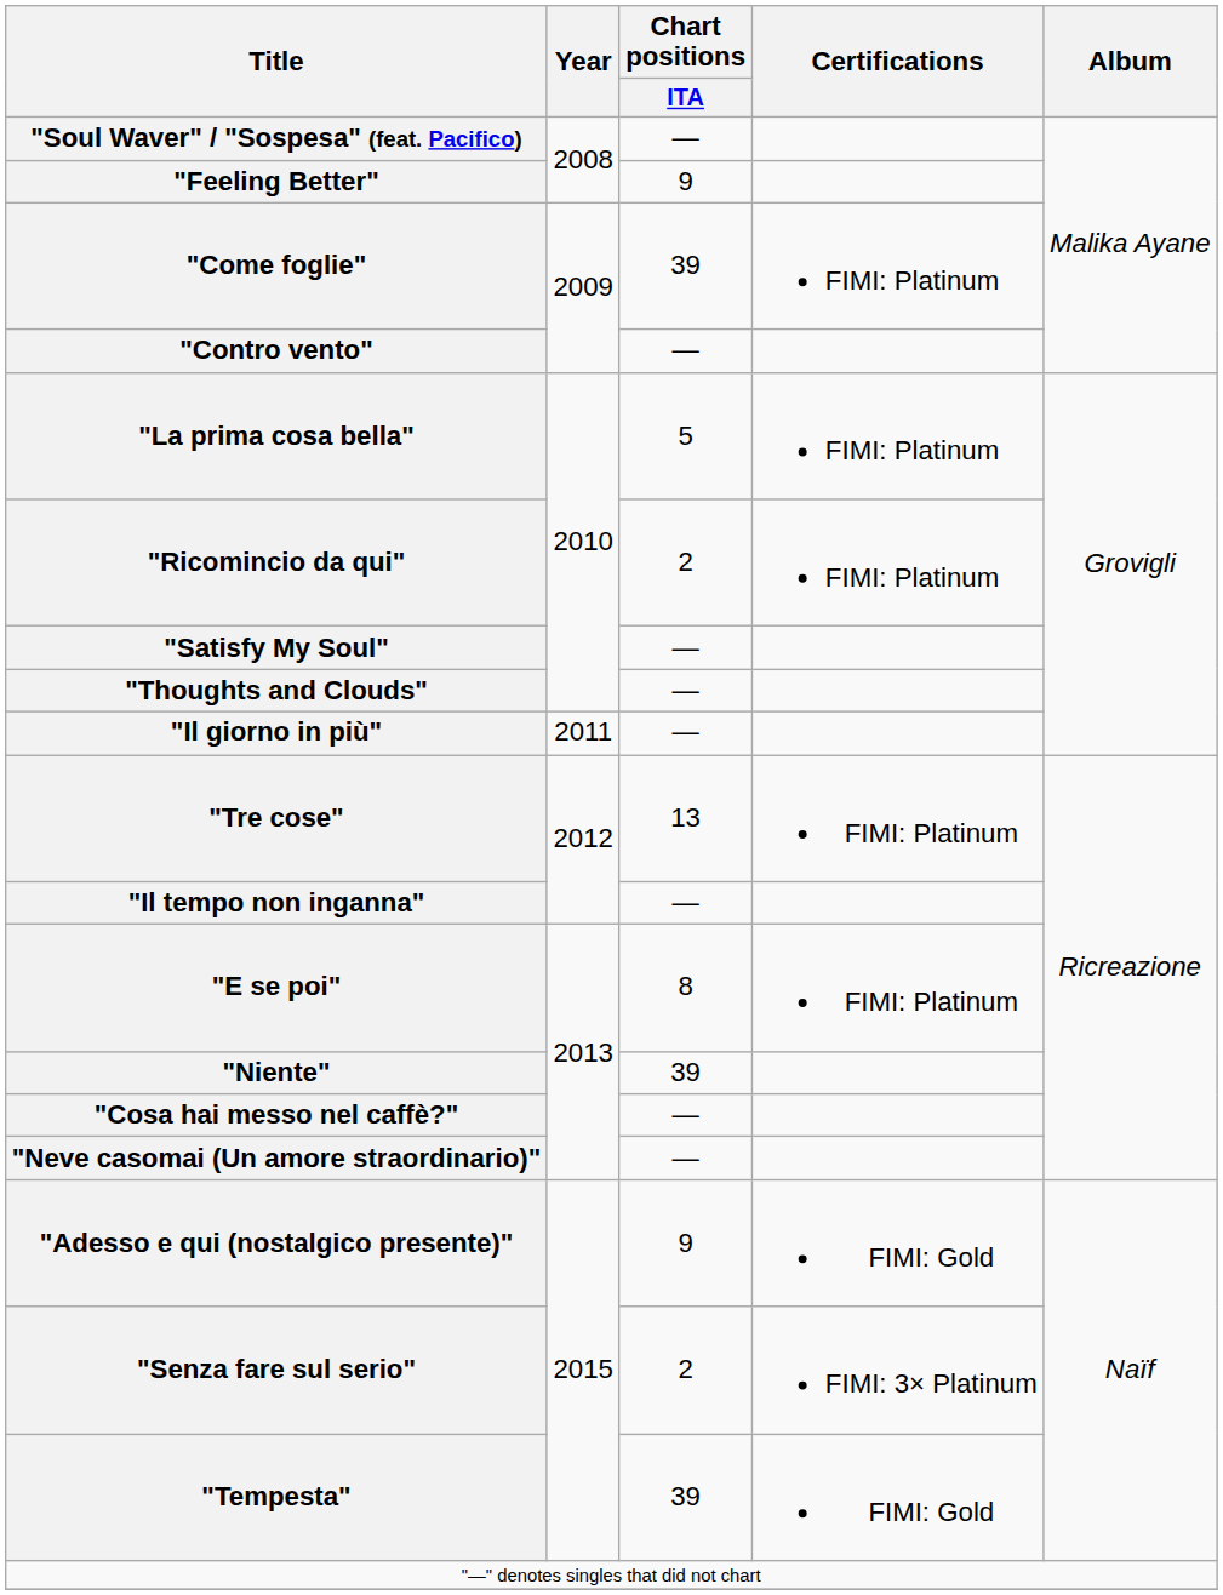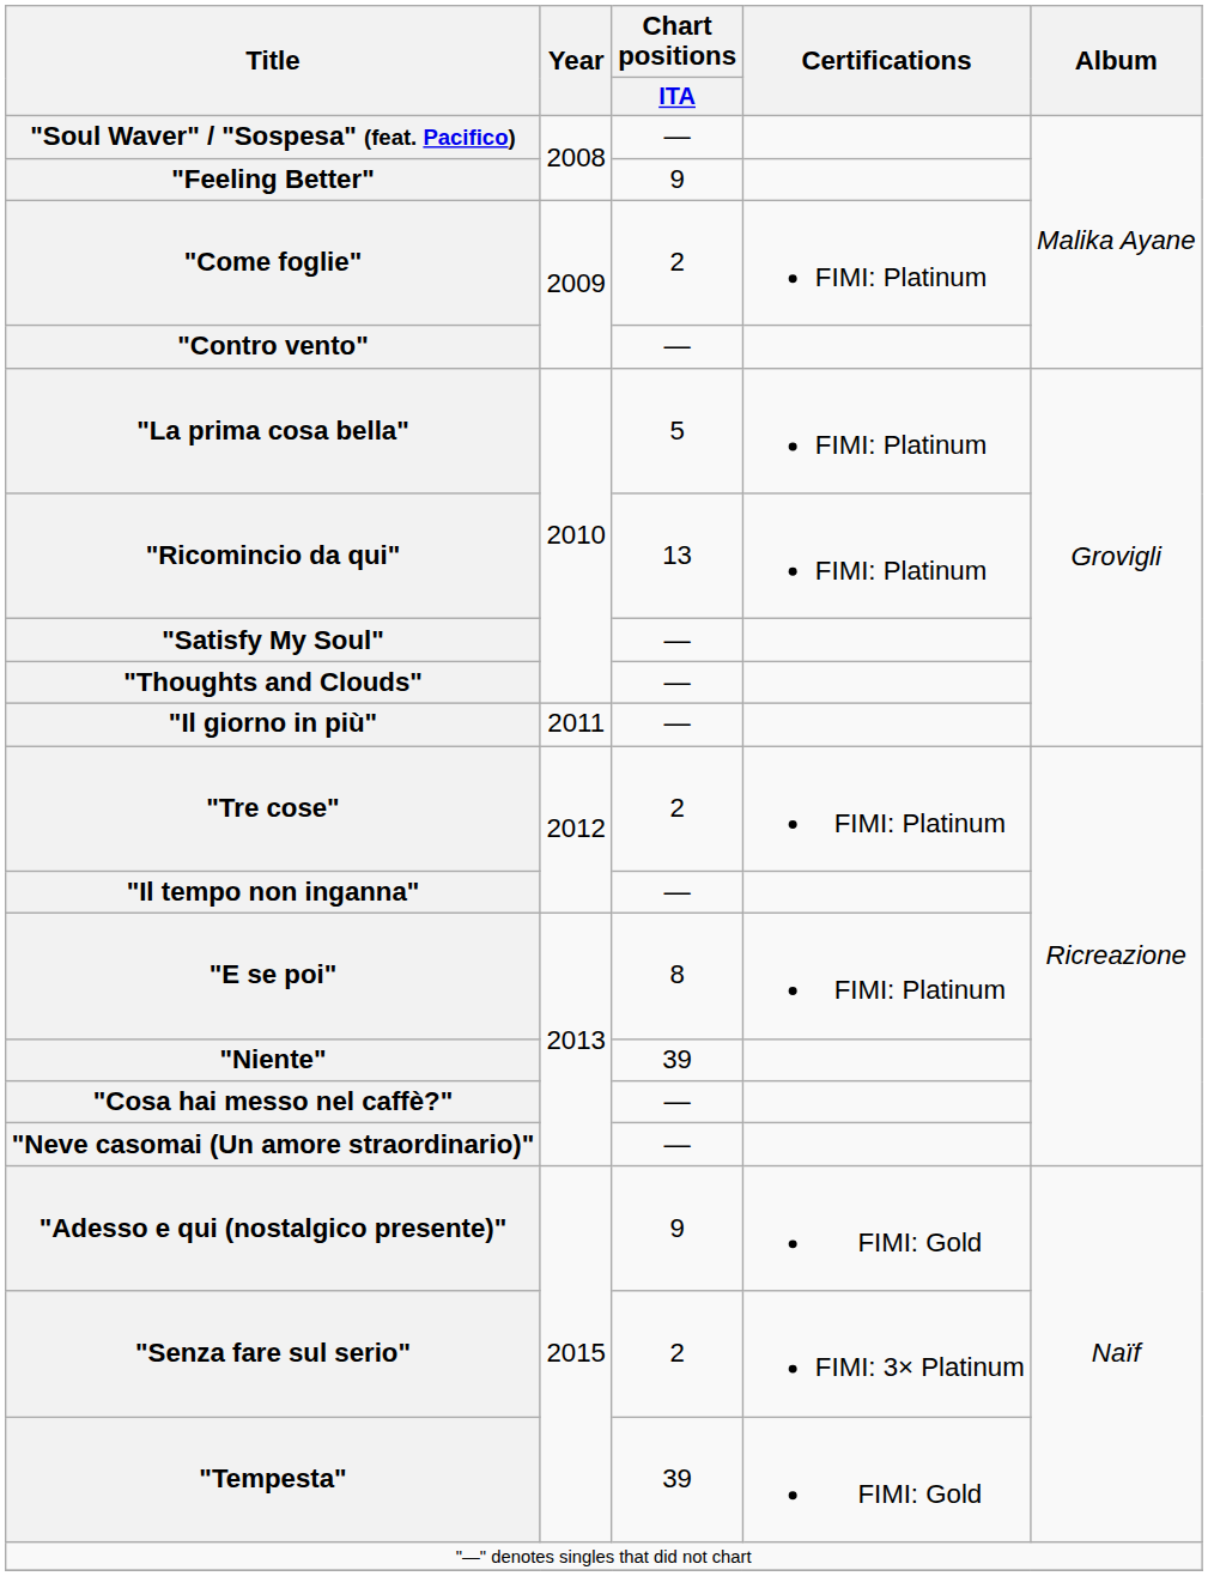 <table class="wikitable plainrowheaders" style="text-align:center;">
 <tr>
 <th rowspan="2">Title</th>
 <th rowspan="2">Year</th>
 <th colspan="1">Chart positions</th>
 <th rowspan="2">Certifications</th>
 <th rowspan="2">Album</th>
 </tr>
 <tr>
 <th scope="col" style="width:3em;font-size:90%;"><a href='#'>ITA</a><br></th>
 </tr>
 <tr>
 <th scope="row">"Soul Waver" / "Sospesa" <small>(feat. <a href='#'>Pacifico</a>)</small></th>
 <td rowspan="2">2008</td>
 <td>—</td>
 <td style="text-align:left;"></td>
 <td rowspan="4"><em>Malika Ayane</em></td>
 </tr>
 <tr>
 <th scope="row">"Feeling Better"</th>
 <td>9</td>
 <td style="text-align:left;"></td>
 </tr>
 <tr>
 <th scope="row">"Come foglie"</th>
 <td rowspan="2">2009</td>
-<td>39</td>
+<td align="center">2</td>
 <td style="text-align:left;"><br><ul><li>FIMI: Platinum</li></ul></td>
 </tr>
 <tr>
 <th scope="row">"Contro vento"</th>
 <td>—</td>
 <td style="text-align:left;"></td>
 </tr>
 <tr>
 <th scope="row">"La prima cosa bella"</th>
 <td rowspan="4">2010</td>
 <td>5</td>
 <td style="text-align:left;"><br><ul><li>FIMI: Platinum</li></ul></td>
 <td rowspan="5"><em>Grovigli</em></td>
 </tr>
 <tr>
 <th scope="row">"Ricomincio da qui"</th>
-<td>2</td>
+<td>13</td>
 <td style="text-align:left;"><br><ul><li>FIMI: Platinum</li></ul></td>
 </tr>
 <tr>
 <th scope="row">"Satisfy My Soul"</th>
 <td>—</td>
 <td style="text-align:left;"></td>
 </tr>
 <tr>
 <th scope="row">"Thoughts and Clouds"</th>
 <td>—</td>
 <td style="text-align:left;"></td>
 </tr>
 <tr>
 <th scope="row">"Il giorno in più"</th>
 <td>2011</td>
 <td>—</td>
 <td style="text-align:left;"></td>
 </tr>
 <tr>
 <th scope="row">"Tre cose"</th>
 <td rowspan="2">2012</td>
-<td>13</td>
+<td>2</td>
 <td style="text-align:center;"><br><ul><li>FIMI: Platinum</li></ul></td>
 <td rowspan="6"><em>Ricreazione</em></td>
 </tr>
 <tr>
 <th scope="row">"Il tempo non inganna"</th>
 <td>—</td>
 <td></td>
 </tr>
 <tr>
 <th scope="row">"E se poi"</th>
 <td rowspan="4">2013</td>
 <td>8</td>
 <td><br><ul><li>FIMI: Platinum</li></ul></td>
 </tr>
 <tr>
 <th scope="row">"Niente"</th>
 <td>39</td>
 <td></td>
 </tr>
 <tr>
 <th scope="row">"Cosa hai messo nel caffè?"</th>
 <td>—</td>
 <td></td>
 </tr>
 <tr>
 <th scope="row">"Neve casomai (Un amore straordinario)"</th>
 <td>—</td>
 <td></td>
 </tr>
 <tr>
 <th scope="row">"Adesso e qui (nostalgico presente)"</th>
 <td rowspan="3">2015</td>
 <td>9</td>
 <td><br><ul><li>FIMI: Gold</li></ul></td>
 <td rowspan="3"><em>Naïf</em></td>
 </tr>
 <tr>
 <th scope="row">"Senza fare sul serio"</th>
 <td align="center">2</td>
 <td><br><ul><li>FIMI: 3× Platinum</li></ul></td>
 </tr>
 <tr>
 <th scope="row">"Tempesta"</th>
 <td>39</td>
 <td><br><ul><li>FIMI: Gold</li></ul></td>
 </tr>
 <tr>
 <td align="center" colspan="30" style="font-size:8pt">"—" denotes singles that did not chart</td>
 </tr>
 <tr>
 </tr>
 </table>
